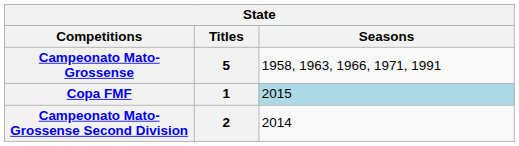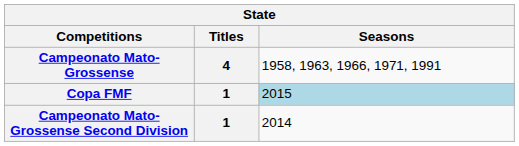 <table class="wikitable">
 <tr>
 <th colspan="3">State</th>
 </tr>
 <tr>
 <th style="width:260px">Competitions</th>
 <th style="width:80px">Titles</th>
 <th style="width:380px">Seasons</th>
 </tr>
 <tr>
 <th style="text-align:center"><a href='#'>Campeonato Mato-Grossense</a></th>
-<th style="text-align:center"><strong>5</strong></th>
+<th style="text-align:center"><strong>4</strong></th>
 <td align="left">1958, 1963, 1966, 1971, 1991</td>
 </tr>
 <tr>
 <th style="text-align:center"><a href='#'>Copa FMF</a></th>
 <th style="text-align:center"><strong>1</strong></th>
 <td align="left" style="background: lightblue;">2015</td>
 </tr>
 <tr>
 <th style="text-align:center"><a href='#'>Campeonato Mato-Grossense Second Division</a></th>
-<th style="text-align:center"><strong>2</strong></th>
+<th style="text-align:center"><strong>1</strong></th>
 <td align="left">2014</td>
 </tr>
 </table>
